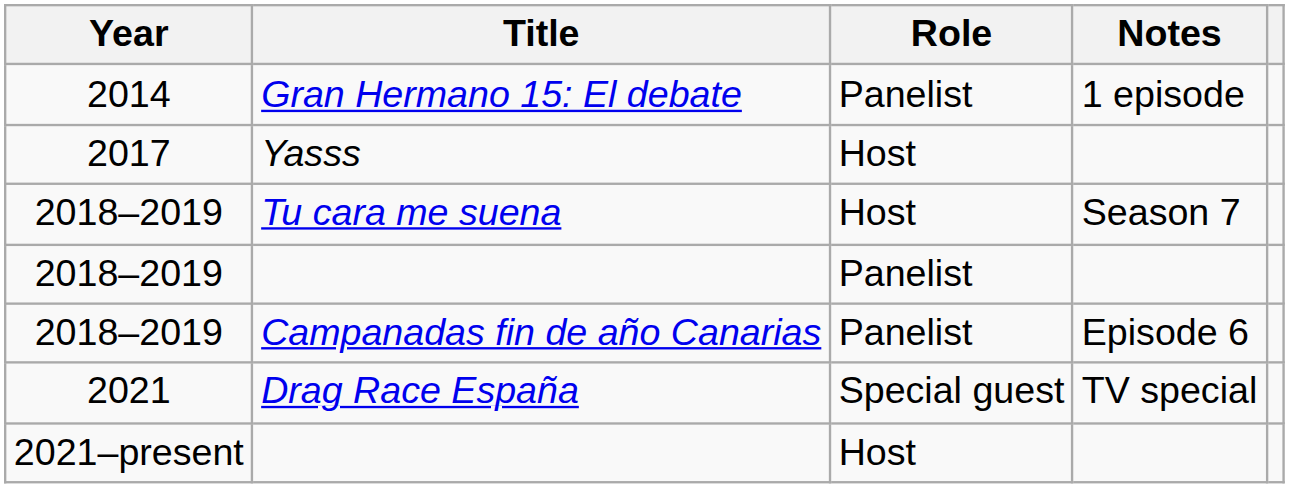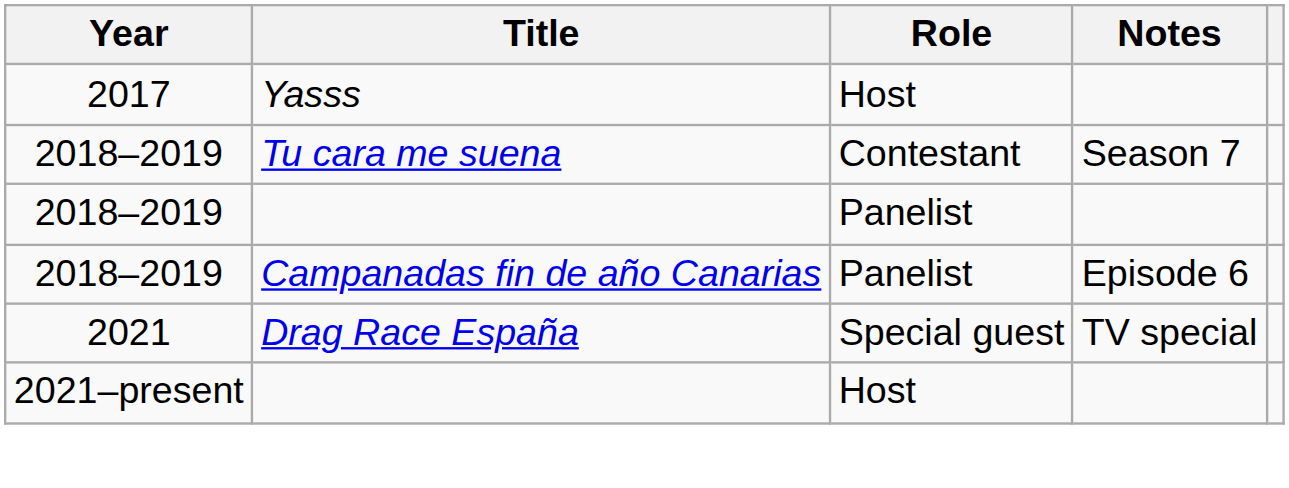 <table class="wikitable sortable">
 <tr>
 <th>Year</th>
 <th>Title</th>
 <th>Role</th>
 <th class="unsortable">Notes</th>
 <th class="unsortable"></th>
-</tr>
-<tr>
-<td align = "center">2014</td>
-<td><em><a href='#'>Gran Hermano 15: El debate</a></em></td>
-<td>Panelist</td>
-<td>1 episode</td>
-<td align = "center"></td>
 </tr>
 <tr>
 <td align = "center">2017</td>
 <td><em>Yasss</em></td>
 <td>Host</td>
 <td></td>
 <td align = "center"></td>
 </tr>
 <tr>
 <td align = "center">2018–2019</td>
 <td><em><a href='#'>Tu cara me suena</a></em></td>
-<td>Host</td>
+<td>Contestant</td>
 <td>Season 7</td>
 <td align = "center"></td>
 </tr>
 <tr>
 <td align = "center">2018–2019</td>
 <td><em></em></td>
 <td>Panelist</td>
 <td></td>
 <td align = "center"></td>
 </tr>
 <tr>
 <td align = "center">2018–2019</td>
 <td><em><a href='#'>Campanadas fin de año Canarias</a></em></td>
 <td>Panelist</td>
 <td>Episode 6</td>
 <td align = "center"></td>
 </tr>
 <tr>
 <td align = "center">2021</td>
 <td><em><a href='#'>Drag Race España</a></em></td>
 <td>Special guest</td>
 <td>TV special</td>
 <td align = "center"></td>
 </tr>
 <tr>
 <td align = "center">2021–present</td>
 <td><em></em></td>
 <td>Host</td>
 <td></td>
 <td align = "center"></td>
 </tr>
 </table>
